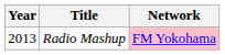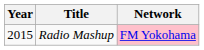 <table class="wikitable">
 <tr>
 <th>Year</th>
 <th>Title</th>
 <th>Network</th>
 </tr>
 <tr>
-<td>2013</td>
+<td>2015</td>
 <td><em>Radio Mashup</em></td>
 <td style="background: pink;"><a href='#'>FM Yokohama</a></td>
 </tr>
 </table>
